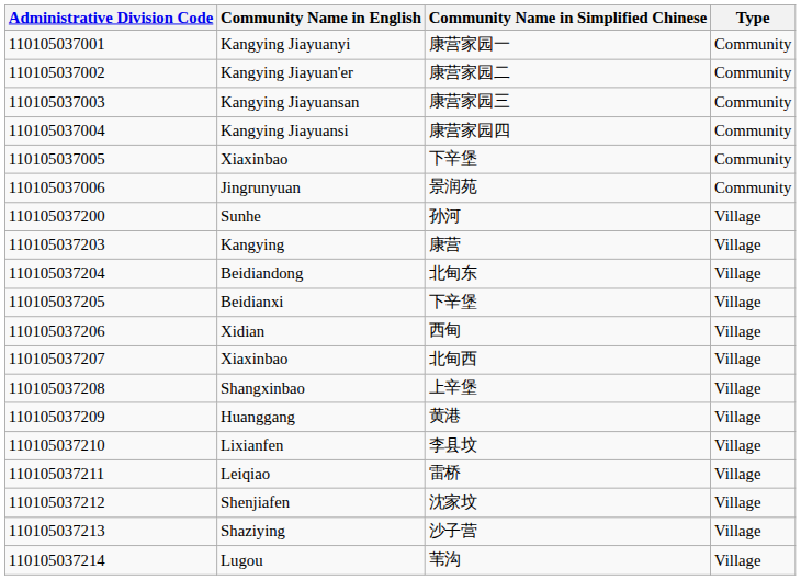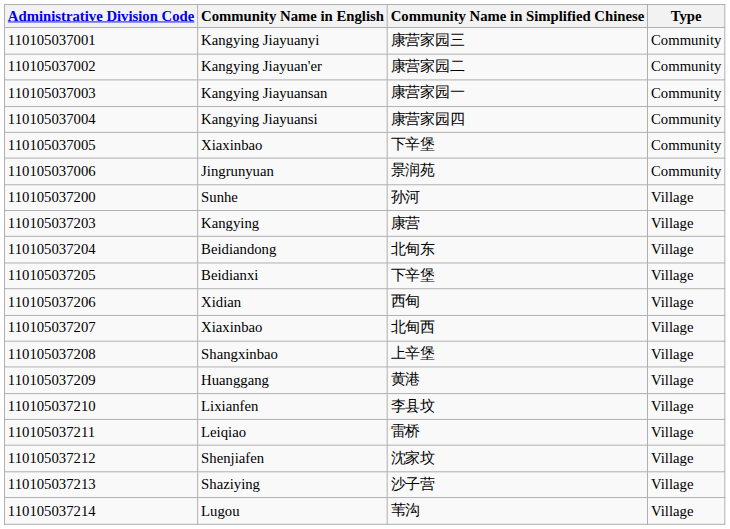 <table class="wikitable sortable">
 <tr>
 <th><a href='#'>Administrative Division Code</a></th>
 <th>Community Name in English</th>
 <th>Community Name in Simplified Chinese</th>
 <th>Type</th>
 </tr>
 <tr>
 <td>110105037001</td>
 <td>Kangying Jiayuanyi</td>
-<td>康营家园一</td>
+<td>康营家园三</td>
 <td>Community</td>
 </tr>
 <tr>
 <td>110105037002</td>
 <td>Kangying Jiayuan'er</td>
 <td>康营家园二</td>
 <td>Community</td>
 </tr>
 <tr>
 <td>110105037003</td>
 <td>Kangying Jiayuansan</td>
-<td>康营家园三</td>
+<td>康营家园一</td>
 <td>Community</td>
 </tr>
 <tr>
 <td>110105037004</td>
 <td>Kangying Jiayuansi</td>
 <td>康营家园四</td>
 <td>Community</td>
 </tr>
 <tr>
 <td>110105037005</td>
 <td>Xiaxinbao</td>
 <td>下辛堡</td>
 <td>Community</td>
 </tr>
 <tr>
 <td>110105037006</td>
 <td>Jingrunyuan</td>
 <td>景润苑</td>
 <td>Community</td>
 </tr>
 <tr>
 <td>110105037200</td>
 <td>Sunhe</td>
 <td>孙河</td>
 <td>Village</td>
 </tr>
 <tr>
 <td>110105037203</td>
 <td>Kangying</td>
 <td>康营</td>
 <td>Village</td>
 </tr>
 <tr>
 <td>110105037204</td>
 <td>Beidiandong</td>
 <td>北甸东</td>
 <td>Village</td>
 </tr>
 <tr>
 <td>110105037205</td>
 <td>Beidianxi</td>
 <td>下辛堡</td>
 <td>Village</td>
 </tr>
 <tr>
 <td>110105037206</td>
 <td>Xidian</td>
 <td>西甸</td>
 <td>Village</td>
 </tr>
 <tr>
 <td>110105037207</td>
 <td>Xiaxinbao</td>
 <td>北甸西</td>
 <td>Village</td>
 </tr>
 <tr>
 <td>110105037208</td>
 <td>Shangxinbao</td>
 <td>上辛堡</td>
 <td>Village</td>
 </tr>
 <tr>
 <td>110105037209</td>
 <td>Huanggang</td>
 <td>黄港</td>
 <td>Village</td>
 </tr>
 <tr>
 <td>110105037210</td>
 <td>Lixianfen</td>
 <td>李县坟</td>
 <td>Village</td>
 </tr>
 <tr>
 <td>110105037211</td>
 <td>Leiqiao</td>
 <td>雷桥</td>
 <td>Village</td>
 </tr>
 <tr>
 <td>110105037212</td>
 <td>Shenjiafen</td>
 <td>沈家坟</td>
 <td>Village</td>
 </tr>
 <tr>
 <td>110105037213</td>
 <td>Shaziying</td>
 <td>沙子营</td>
 <td>Village</td>
 </tr>
 <tr>
 <td>110105037214</td>
 <td>Lugou</td>
 <td>苇沟</td>
 <td>Village</td>
 </tr>
 </table>
